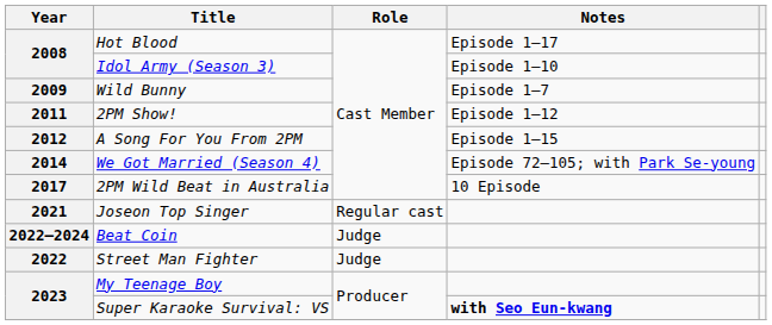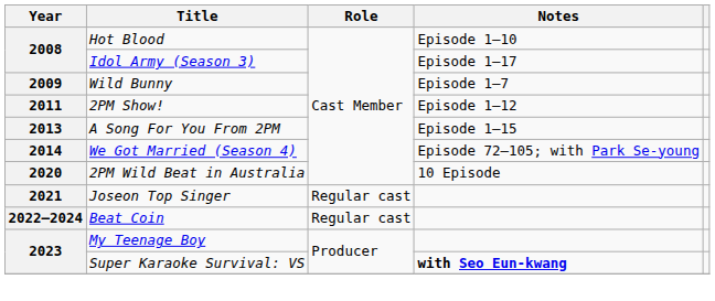 <table class="wikitable  plainrowheaders">
 <tr>
 <th scope="col">Year</th>
 <th scope="col">Title</th>
 <th scope="col">Role</th>
 <th scope="col">Notes</th>
 <th scope="col" class="unsortable"></th>
 </tr>
 <tr>
 <th scope="row" rowspan="2">2008</th>
 <td><em>Hot Blood</em></td>
 <td rowspan=7>Cast Member</td>
-<td>Episode 1–17</td>
+<td>Episode 1–10</td>
 </tr>
 <tr>
 <td><em><a href='#'>Idol Army (Season 3)</a></em></td>
-<td>Episode 1–10</td>
+<td>Episode 1–17</td>
 <td></td>
 </tr>
 <tr>
 <th scope="row">2009</th>
 <td><em>Wild Bunny</em></td>
 <td>Episode 1–7</td>
 <td></td>
 </tr>
 <tr>
 <th scope="row">2011</th>
 <td><em>2PM Show!</em></td>
 <td>Episode 1–12</td>
 <td></td>
 </tr>
 <tr>
-<th scope="row">2012</th>
+<th scope="row">2013</th>
 <td><em>A Song For You From 2PM</em></td>
 <td>Episode 1–15</td>
 <td></td>
 </tr>
 <tr>
 <th scope="row">2014</th>
 <td><em><a href='#'>We Got Married (Season 4)</a></em></td>
 <td>Episode 72–105; with <a href='#'>Park Se-young</a></td>
 <td></td>
 </tr>
 <tr>
-<th scope="row">2017</th>
+<th scope="row">2020</th>
 <td><em>2PM Wild Beat in Australia</em></td>
 <td>10 Episode</td>
 <td></td>
 </tr>
 <tr>
 <th scope="row">2021</th>
 <td><em>Joseon Top Singer</em></td>
 <td>Regular cast</td>
 <td></td>
 <td style="text-align:center"></td>
 </tr>
 <tr>
 <th scope="row">2022–2024</th>
 <td><em><a href='#'>Beat Coin</a></em></td>
-<td>Judge</td>
-<td></td>
-<td style="text-align:center"></td>
-</tr>
-<tr>
-<th scope="row">2022</th>
-<td><em>Street Man Fighter</em></td>
-<td>Judge</td>
+<td>Regular cast</td>
 <td></td>
 <td style="text-align:center"></td>
 </tr>
 <tr>
 <th scope="row" rowspan=2>2023</th>
 <td><em><a href='#'>My Teenage Boy</a></em></td>
 <td rowspan=2>Producer</td>
 <td></td>
 <td style="text-align:center"></td>
 </tr>
 <tr>
 <td><em>Super Karaoke Survival: VS</em></td>
 <td><strong>with <a href='#'>Seo Eun-kwang</a></strong></td>
 <td style="text-align:center"></td>
 </tr>
 <tr>
 </tr>
 </table>
